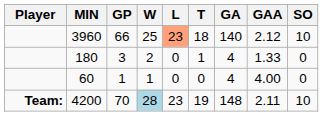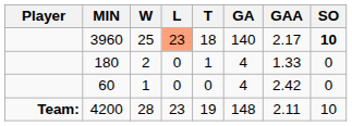 <table class="wikitable sortable" width="60%">
 <tr>
 <th bgcolor="#DDDDFF" width="10%">Player</th>
 <th width="3%" bgcolor="#DDDDFF" title="Minutes played">MIN</th>
-<th width="3%" bgcolor="#DDDDFF" title="Games played in">GP</th>
 <th width="3%" bgcolor="#DDDDFF" title="Games played in">W</th>
 <th width="3%" bgcolor="#DDDDFF"title="Games played in">L</th>
 <th width="3%" bgcolor="#DDDDFF" title="Ties">T</th>
 <th width="3%" bgcolor="#DDDDFF" title="Goals against">GA</th>
 <th width="3%" bgcolor="#DDDDFF" title="Goals against average">GAA</th>
 <th width="3%" bgcolor="#DDDDFF"title="Shut-outs">SO</th>
 </tr>
 <tr align="center">
 <td align="right"></td>
 <td>3960</td>
-<td>66</td>
 <td>25</td>
 <td style="background: lightsalmon;">23</td>
 <td>18</td>
 <td>140</td>
-<td>2.12</td>
-<td>10</td>
+<td>2.17</td>
+<td><strong>10</strong></td>
 </tr>
 <tr align="center">
 <td align="right"></td>
 <td>180</td>
-<td>3</td>
 <td>2</td>
 <td>0</td>
 <td>1</td>
 <td>4</td>
 <td>1.33</td>
 <td>0</td>
 </tr>
 <tr align="center">
 <td align="right"></td>
 <td>60</td>
 <td>1</td>
-<td>1</td>
 <td>0</td>
 <td>0</td>
 <td>4</td>
-<td>4.00</td>
+<td>2.42</td>
 <td>0</td>
 </tr>
 <tr align="center">
 <td align="right"><strong>Team:</strong></td>
 <td>4200</td>
-<td>70</td>
-<td style="background: lightblue;">28</td>
+<td>28</td>
 <td>23</td>
 <td>19</td>
 <td>148</td>
 <td>2.11</td>
 <td>10</td>
 </tr>
 </table>
